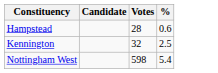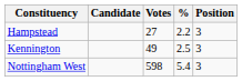 <table class="wikitable sortable">
 <tr>
 <th>Constituency</th>
 <th>Candidate</th>
 <th>Votes</th>
 <th>%</th>
+<th>Position</th>
 </tr>
 <tr>
 <td><a href='#'>Hampstead</a></td>
 <td></td>
-<td>28</td>
-<td>0.6</td>
+<td>27</td>
+<td>2.2</td>
+<td>3</td>
 </tr>
 <tr>
 <td><a href='#'>Kennington</a></td>
 <td></td>
-<td>32</td>
+<td>49</td>
 <td>2.5</td>
+<td>3</td>
 </tr>
 <tr>
 <td><a href='#'>Nottingham West</a></td>
 <td></td>
 <td>598</td>
 <td>5.4</td>
+<td>3</td>
 </tr>
 </table>
